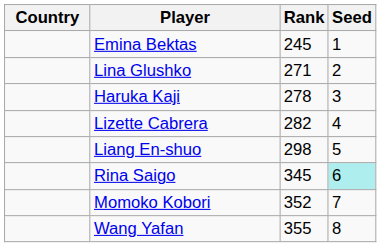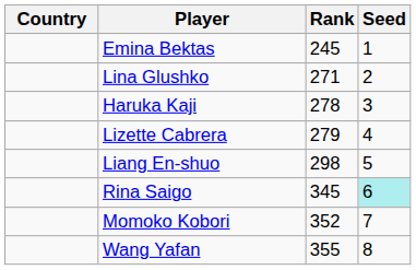 <table class="wikitable">
 <tr>
 <th width="75">Country</th>
 <th width="175">Player</th>
 <th>Rank</th>
 <th>Seed</th>
 </tr>
 <tr>
 <td></td>
 <td><a href='#'>Emina Bektas</a></td>
 <td>245</td>
 <td>1</td>
 </tr>
 <tr>
 <td></td>
 <td><a href='#'>Lina Glushko</a></td>
 <td>271</td>
 <td>2</td>
 </tr>
 <tr>
 <td></td>
 <td><a href='#'>Haruka Kaji</a></td>
 <td>278</td>
 <td>3</td>
 </tr>
 <tr>
 <td></td>
 <td><a href='#'>Lizette Cabrera</a></td>
-<td>282</td>
+<td>279</td>
 <td>4</td>
 </tr>
 <tr>
 <td></td>
 <td><a href='#'>Liang En-shuo</a></td>
 <td>298</td>
 <td>5</td>
 </tr>
 <tr>
 <td></td>
 <td><a href='#'>Rina Saigo</a></td>
 <td>345</td>
 <td style="background: paleturquoise;">6</td>
 </tr>
 <tr>
 <td></td>
 <td><a href='#'>Momoko Kobori</a></td>
 <td>352</td>
 <td>7</td>
 </tr>
 <tr>
 <td></td>
 <td><a href='#'>Wang Yafan</a></td>
 <td>355</td>
 <td>8</td>
 </tr>
 </table>
